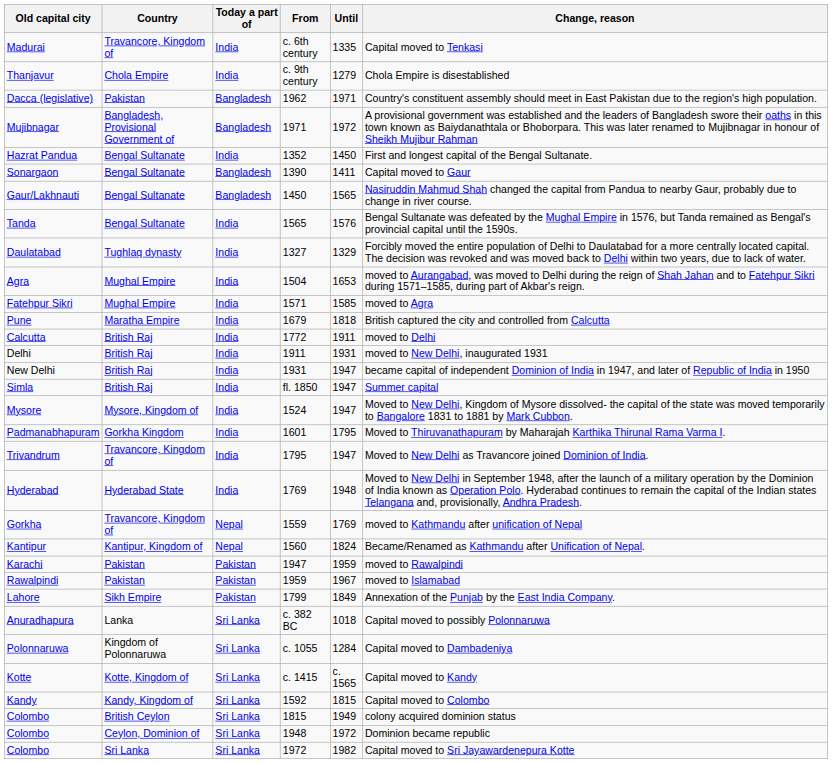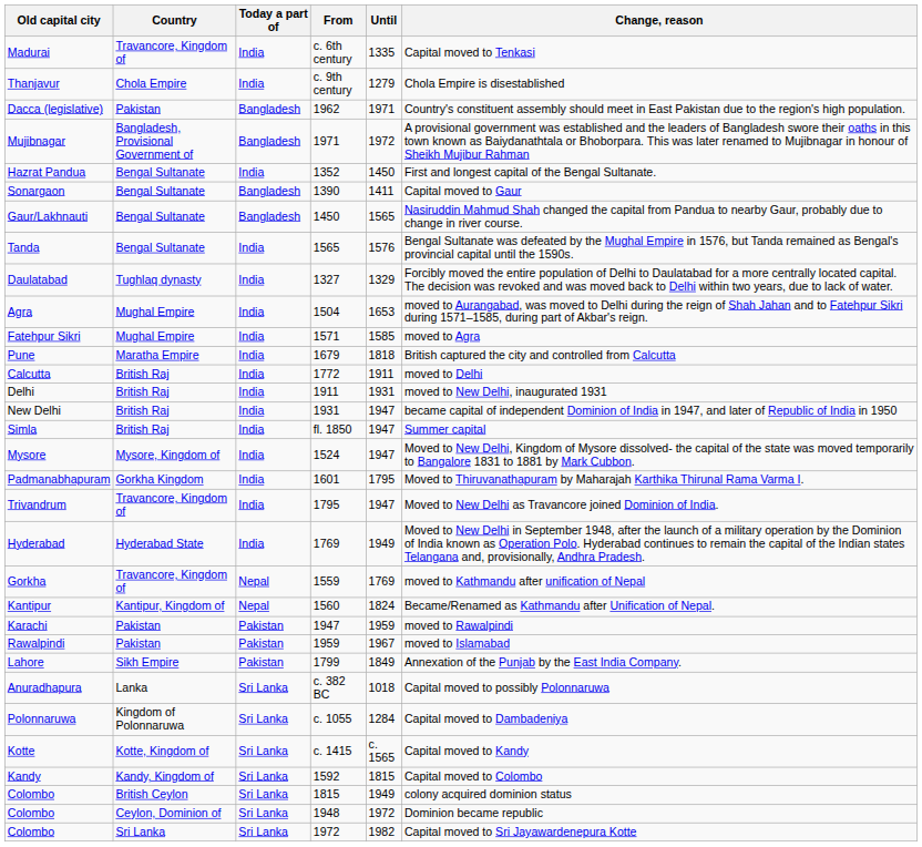 <table class="wikitable sortable">
 <tr>
 <th>Old capital city</th>
 <th>Country</th>
 <th>Today a part of</th>
 <th data-sort-type="number">From</th>
 <th data-sort-type="number">Until</th>
 <th>Change, reason</th>
 </tr>
 <tr>
 <td><a href='#'>Madurai</a></td>
 <td><a href='#'>Travancore, Kingdom of</a></td>
 <td><a href='#'>India</a></td>
 <td>c. 6th century</td>
 <td>1335</td>
 <td>Capital moved to <a href='#'>Tenkasi</a></td>
 </tr>
 <tr>
 <td><a href='#'>Thanjavur</a></td>
 <td><a href='#'>Chola Empire</a></td>
 <td><a href='#'>India</a></td>
 <td>c. 9th century</td>
 <td>1279</td>
 <td>Chola Empire is disestablished</td>
 </tr>
 <tr>
 <td><a href='#'>Dacca (legislative)</a></td>
 <td><a href='#'>Pakistan</a></td>
 <td><a href='#'>Bangladesh</a></td>
 <td>1962</td>
 <td>1971</td>
 <td>Country's constituent assembly should meet in East Pakistan due to the region's high population.</td>
 </tr>
 <tr>
 <td><a href='#'>Mujibnagar</a></td>
 <td><a href='#'>Bangladesh, Provisional Government of</a></td>
 <td><a href='#'>Bangladesh</a></td>
 <td>1971</td>
 <td>1972</td>
 <td>A provisional government was established and the leaders of Bangladesh swore their <a href='#'>oaths</a> in this town known as Baiydanathtala or Bhoborpara. This was later renamed to Mujibnagar in honour of <a href='#'>Sheikh Mujibur Rahman</a></td>
 </tr>
 <tr>
 <td><a href='#'>Hazrat Pandua</a></td>
 <td><a href='#'>Bengal Sultanate</a></td>
 <td><a href='#'>India</a></td>
 <td>1352</td>
 <td>1450</td>
 <td>First and longest capital of the Bengal Sultanate.</td>
 </tr>
 <tr>
 <td><a href='#'>Sonargaon</a></td>
 <td><a href='#'>Bengal Sultanate</a></td>
 <td><a href='#'>Bangladesh</a></td>
 <td>1390</td>
 <td>1411</td>
 <td>Capital moved to <a href='#'>Gaur</a></td>
 </tr>
 <tr>
 <td><a href='#'>Gaur/Lakhnauti</a></td>
 <td><a href='#'>Bengal Sultanate</a></td>
 <td><a href='#'>Bangladesh</a></td>
 <td>1450</td>
 <td>1565</td>
 <td><a href='#'>Nasiruddin Mahmud Shah</a> changed the capital from Pandua to nearby Gaur, probably due to change in river course.</td>
 </tr>
 <tr>
 <td><a href='#'>Tanda</a></td>
 <td><a href='#'>Bengal Sultanate</a></td>
 <td><a href='#'>India</a></td>
 <td>1565</td>
 <td>1576</td>
 <td>Bengal Sultanate was defeated by the <a href='#'>Mughal Empire</a> in 1576, but Tanda remained as Bengal's provincial capital until the 1590s.</td>
 </tr>
 <tr>
 <td><a href='#'>Daulatabad</a></td>
 <td><a href='#'>Tughlaq dynasty</a></td>
 <td><a href='#'>India</a></td>
 <td>1327</td>
 <td>1329</td>
 <td>Forcibly moved the entire population of Delhi to Daulatabad for a more centrally located capital. The decision was revoked and was moved back to <a href='#'>Delhi</a> within two years, due to lack of water.</td>
 </tr>
 <tr>
 <td><a href='#'>Agra</a></td>
 <td><a href='#'>Mughal Empire</a></td>
 <td><a href='#'>India</a></td>
 <td>1504</td>
 <td>1653</td>
 <td>moved to <a href='#'>Aurangabad</a>, was moved to Delhi during the reign of <a href='#'>Shah Jahan</a> and to <a href='#'>Fatehpur Sikri</a> during 1571–1585, during part of Akbar's reign.</td>
 </tr>
 <tr>
 <td><a href='#'>Fatehpur Sikri</a></td>
 <td><a href='#'>Mughal Empire</a></td>
 <td><a href='#'>India</a></td>
 <td>1571</td>
 <td>1585</td>
 <td>moved to <a href='#'>Agra</a></td>
 </tr>
 <tr>
 <td><a href='#'>Pune</a></td>
 <td><a href='#'>Maratha Empire</a></td>
 <td><a href='#'>India</a></td>
 <td>1679</td>
 <td>1818</td>
 <td>British captured the city and controlled from <a href='#'>Calcutta</a></td>
 </tr>
 <tr>
 <td><a href='#'>Calcutta</a></td>
 <td><a href='#'>British Raj</a></td>
 <td><a href='#'>India</a></td>
 <td>1772</td>
 <td>1911</td>
 <td>moved to <a href='#'>Delhi</a></td>
 </tr>
 <tr>
 <td>Delhi</td>
 <td><a href='#'>British Raj</a></td>
 <td><a href='#'>India</a></td>
 <td>1911</td>
 <td>1931</td>
 <td>moved to <a href='#'>New Delhi</a>, inaugurated 1931</td>
 </tr>
 <tr>
 <td>New Delhi</td>
 <td><a href='#'>British Raj</a></td>
 <td><a href='#'>India</a></td>
 <td>1931</td>
 <td>1947</td>
 <td>became capital of independent <a href='#'>Dominion of India</a> in 1947, and later of <a href='#'>Republic of India</a> in 1950</td>
 </tr>
 <tr>
 <td><a href='#'>Simla</a></td>
 <td><a href='#'>British Raj</a></td>
 <td><a href='#'>India</a></td>
 <td data-sort-value="1850">fl. 1850</td>
 <td>1947</td>
 <td><a href='#'>Summer capital</a></td>
 </tr>
 <tr>
 <td><a href='#'>Mysore</a></td>
 <td><a href='#'>Mysore, Kingdom of</a></td>
 <td><a href='#'>India</a></td>
 <td>1524</td>
 <td>1947</td>
 <td>Moved to <a href='#'>New Delhi</a>, Kingdom of Mysore dissolved- the capital of the state was moved temporarily to <a href='#'>Bangalore</a> 1831 to 1881 by <a href='#'>Mark Cubbon</a>.</td>
 </tr>
 <tr>
 <td><a href='#'>Padmanabhapuram</a></td>
 <td><a href='#'>Gorkha Kingdom</a></td>
 <td><a href='#'>India</a></td>
 <td>1601</td>
 <td>1795</td>
 <td>Moved to <a href='#'>Thiruvanathapuram</a> by Maharajah <a href='#'>Karthika Thirunal Rama Varma I</a>.</td>
 </tr>
 <tr>
 <td><a href='#'>Trivandrum</a></td>
 <td><a href='#'>Travancore, Kingdom of</a></td>
 <td><a href='#'>India</a></td>
 <td>1795</td>
 <td>1947</td>
 <td>Moved to <a href='#'>New Delhi</a> as Travancore joined <a href='#'>Dominion of India</a>.</td>
 </tr>
 <tr>
 <td><a href='#'>Hyderabad</a></td>
 <td><a href='#'>Hyderabad State</a></td>
 <td><a href='#'>India</a></td>
 <td>1769</td>
-<td>1948</td>
+<td>1949</td>
 <td>Moved to <a href='#'>New Delhi</a> in September 1948, after the launch of a military operation by the Dominion of India known as <a href='#'>Operation Polo</a>. Hyderabad continues to remain the capital of the Indian states <a href='#'>Telangana</a> and, provisionally, <a href='#'>Andhra Pradesh</a>.</td>
 </tr>
 <tr>
 <td><a href='#'>Gorkha</a></td>
 <td><a href='#'>Travancore, Kingdom of</a></td>
 <td><a href='#'>Nepal</a></td>
 <td>1559</td>
 <td>1769</td>
 <td>moved to <a href='#'>Kathmandu</a> after <a href='#'>unification of Nepal</a></td>
 </tr>
 <tr>
 <td><a href='#'>Kantipur</a></td>
 <td><a href='#'>Kantipur, Kingdom of</a></td>
 <td><a href='#'>Nepal</a></td>
 <td>1560</td>
 <td>1824</td>
 <td>Became/Renamed as <a href='#'>Kathmandu</a> after <a href='#'>Unification of Nepal</a>.</td>
 </tr>
 <tr>
 <td><a href='#'>Karachi</a></td>
 <td><a href='#'>Pakistan</a></td>
 <td><a href='#'>Pakistan</a></td>
 <td>1947</td>
 <td>1959</td>
 <td>moved to <a href='#'>Rawalpindi</a></td>
 </tr>
 <tr>
 <td><a href='#'>Rawalpindi</a></td>
 <td><a href='#'>Pakistan</a></td>
 <td><a href='#'>Pakistan</a></td>
 <td>1959</td>
 <td>1967</td>
 <td>moved to <a href='#'>Islamabad</a></td>
 </tr>
 <tr>
 <td><a href='#'>Lahore</a></td>
 <td><a href='#'>Sikh Empire</a></td>
 <td><a href='#'>Pakistan</a></td>
 <td>1799</td>
 <td>1849</td>
 <td>Annexation of the <a href='#'>Punjab</a> by the <a href='#'>East India Company</a>.</td>
 </tr>
 <tr>
 <td><a href='#'>Anuradhapura</a></td>
 <td>Lanka</td>
 <td><a href='#'>Sri Lanka</a></td>
 <td data-sort-value="-382">c. 382 BC</td>
 <td>1018</td>
 <td>Capital moved to possibly <a href='#'>Polonnaruwa</a></td>
 </tr>
 <tr>
 <td><a href='#'>Polonnaruwa</a></td>
 <td>Kingdom of Polonnaruwa</td>
 <td><a href='#'>Sri Lanka</a></td>
 <td data-sort-value="1055">c. 1055</td>
 <td>1284</td>
 <td>Capital moved to <a href='#'>Dambadeniya</a></td>
 </tr>
 <tr>
 <td><a href='#'>Kotte</a></td>
 <td><a href='#'>Kotte, Kingdom of</a></td>
 <td><a href='#'>Sri Lanka</a></td>
 <td data-sort-value="1415">c. 1415</td>
 <td data-sort-value="1565">c. 1565</td>
 <td>Capital moved to <a href='#'>Kandy</a></td>
 </tr>
 <tr>
 <td><a href='#'>Kandy</a></td>
 <td><a href='#'>Kandy, Kingdom of</a></td>
 <td><a href='#'>Sri Lanka</a></td>
 <td>1592</td>
 <td>1815</td>
 <td>Capital moved to <a href='#'>Colombo</a></td>
 </tr>
 <tr>
 <td><a href='#'>Colombo</a></td>
 <td><a href='#'>British Ceylon</a></td>
 <td><a href='#'>Sri Lanka</a></td>
 <td>1815</td>
 <td>1949</td>
 <td>colony acquired dominion status</td>
 </tr>
 <tr>
 <td><a href='#'>Colombo</a></td>
 <td><a href='#'>Ceylon, Dominion of</a></td>
 <td><a href='#'>Sri Lanka</a></td>
 <td>1948</td>
 <td>1972</td>
 <td>Dominion became republic</td>
 </tr>
 <tr>
 <td><a href='#'>Colombo</a></td>
 <td><a href='#'>Sri Lanka</a></td>
 <td><a href='#'>Sri Lanka</a></td>
 <td>1972</td>
 <td>1982</td>
 <td>Capital moved to <a href='#'>Sri Jayawardenepura Kotte</a></td>
 </tr>
 </table>
